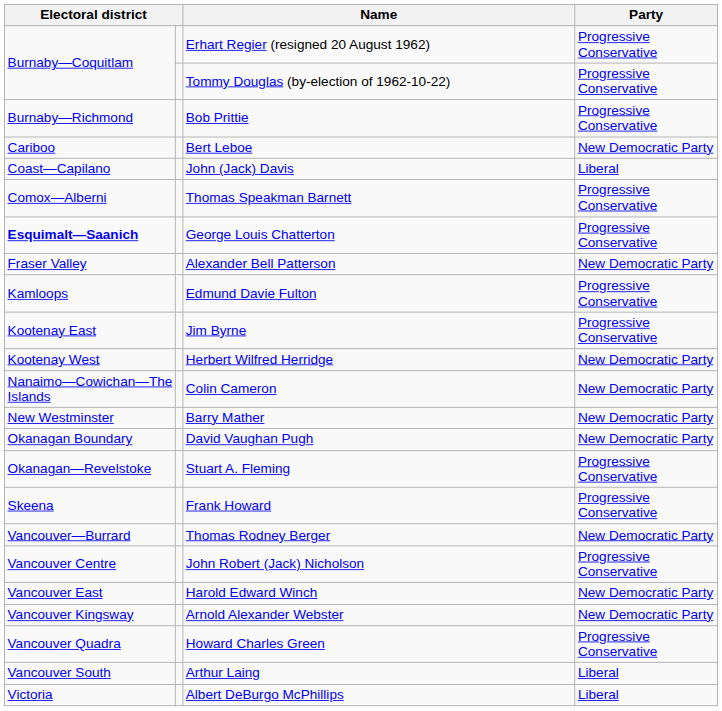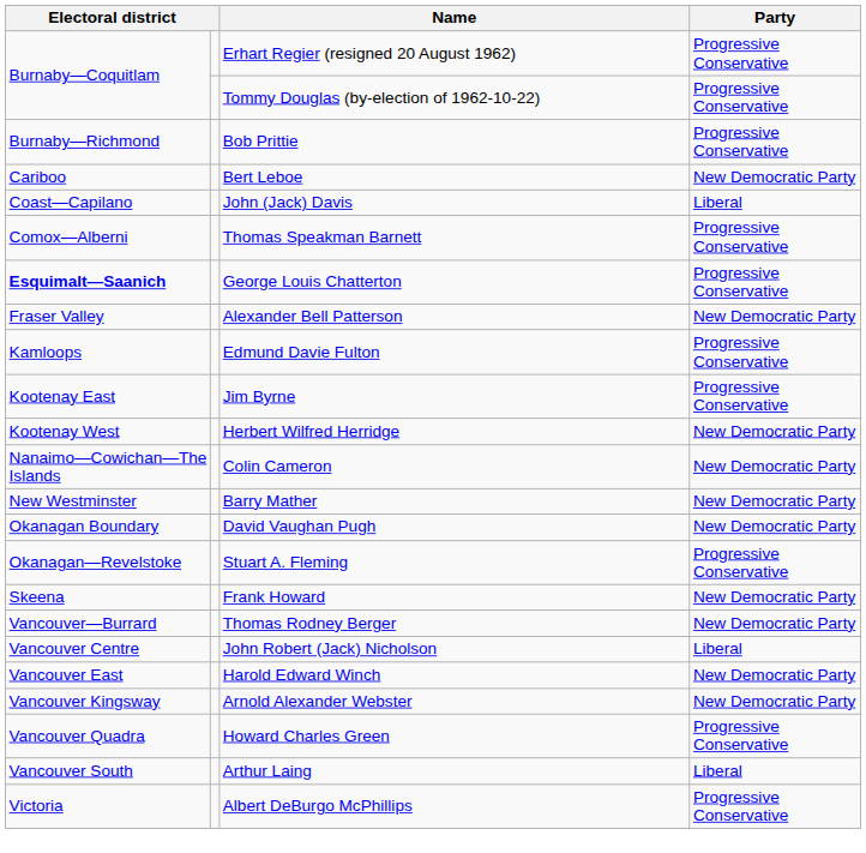 <table class="wikitable" width=95%>
 <tr>
 <th colspan=2 width=25%>Electoral district</th>
 <th>Name</th>
 <th width=20%>Party</th>
 </tr>
 <tr>
 <td width=24% rowspan=2><a href='#'>Burnaby—Coquitlam</a></td>
 <td></td>
 <td><a href='#'>Erhart Regier</a> (resigned 20 August 1962)</td>
 <td><a href='#'>Progressive Conservative</a></td>
 </tr>
 <tr>
 <td></td>
 <td><a href='#'>Tommy Douglas</a> (by-election of 1962-10-22)</td>
 <td><a href='#'>Progressive Conservative</a></td>
 </tr>
 <tr>
 <td><a href='#'>Burnaby—Richmond</a></td>
 <td></td>
 <td><a href='#'>Bob Prittie</a></td>
 <td><a href='#'>Progressive Conservative</a></td>
 </tr>
 <tr>
 <td><a href='#'>Cariboo</a></td>
 <td></td>
 <td><a href='#'>Bert Leboe</a></td>
 <td><a href='#'>New Democratic Party</a></td>
 </tr>
 <tr>
 <td><a href='#'>Coast—Capilano</a></td>
 <td></td>
 <td><a href='#'>John (Jack) Davis</a></td>
 <td><a href='#'>Liberal</a></td>
 </tr>
 <tr>
 <td><a href='#'>Comox—Alberni</a></td>
 <td></td>
 <td><a href='#'>Thomas Speakman Barnett</a></td>
 <td><a href='#'>Progressive Conservative</a></td>
 </tr>
 <tr>
 <td><strong><a href='#'>Esquimalt—Saanich</a></strong></td>
 <td></td>
 <td><a href='#'>George Louis Chatterton</a></td>
 <td><a href='#'>Progressive Conservative</a></td>
 </tr>
 <tr>
 <td><a href='#'>Fraser Valley</a></td>
 <td></td>
 <td><a href='#'>Alexander Bell Patterson</a></td>
 <td><a href='#'>New Democratic Party</a></td>
 </tr>
 <tr>
 <td><a href='#'>Kamloops</a></td>
 <td></td>
 <td><a href='#'>Edmund Davie Fulton</a></td>
 <td><a href='#'>Progressive Conservative</a></td>
 </tr>
 <tr>
 <td><a href='#'>Kootenay East</a></td>
 <td></td>
 <td><a href='#'>Jim Byrne</a></td>
 <td><a href='#'>Progressive Conservative</a></td>
 </tr>
 <tr>
 <td><a href='#'>Kootenay West</a></td>
 <td></td>
 <td><a href='#'>Herbert Wilfred Herridge</a></td>
 <td><a href='#'>New Democratic Party</a></td>
 </tr>
 <tr>
 <td><a href='#'>Nanaimo—Cowichan—The Islands</a></td>
 <td></td>
 <td><a href='#'>Colin Cameron</a></td>
 <td><a href='#'>New Democratic Party</a></td>
 </tr>
 <tr>
 <td><a href='#'>New Westminster</a></td>
 <td></td>
 <td><a href='#'>Barry Mather</a></td>
 <td><a href='#'>New Democratic Party</a></td>
 </tr>
 <tr>
 <td><a href='#'>Okanagan Boundary</a></td>
 <td></td>
 <td><a href='#'>David Vaughan Pugh</a></td>
 <td><a href='#'>New Democratic Party</a></td>
 </tr>
 <tr>
 <td><a href='#'>Okanagan—Revelstoke</a></td>
 <td></td>
 <td><a href='#'>Stuart A. Fleming</a></td>
 <td><a href='#'>Progressive Conservative</a></td>
 </tr>
 <tr>
 <td><a href='#'>Skeena</a></td>
 <td></td>
 <td><a href='#'>Frank Howard</a></td>
-<td><a href='#'>Progressive Conservative</a></td>
+<td><a href='#'>New Democratic Party</a></td>
 </tr>
 <tr>
 <td><a href='#'>Vancouver—Burrard</a></td>
 <td></td>
 <td><a href='#'>Thomas Rodney Berger</a></td>
 <td><a href='#'>New Democratic Party</a></td>
 </tr>
 <tr>
 <td><a href='#'>Vancouver Centre</a></td>
 <td></td>
 <td><a href='#'>John Robert (Jack) Nicholson</a></td>
-<td><a href='#'>Progressive Conservative</a></td>
+<td><a href='#'>Liberal</a></td>
 </tr>
 <tr>
 <td><a href='#'>Vancouver East</a></td>
 <td></td>
 <td><a href='#'>Harold Edward Winch</a></td>
 <td><a href='#'>New Democratic Party</a></td>
 </tr>
 <tr>
 <td><a href='#'>Vancouver Kingsway</a></td>
 <td></td>
 <td><a href='#'>Arnold Alexander Webster</a></td>
 <td><a href='#'>New Democratic Party</a></td>
 </tr>
 <tr>
 <td><a href='#'>Vancouver Quadra</a></td>
 <td></td>
 <td><a href='#'>Howard Charles Green</a></td>
 <td><a href='#'>Progressive Conservative</a></td>
 </tr>
 <tr>
 <td><a href='#'>Vancouver South</a></td>
 <td></td>
 <td><a href='#'>Arthur Laing</a></td>
 <td><a href='#'>Liberal</a></td>
 </tr>
 <tr>
 <td><a href='#'>Victoria</a></td>
 <td></td>
 <td><a href='#'>Albert DeBurgo McPhillips</a></td>
-<td><a href='#'>Liberal</a></td>
+<td><a href='#'>Progressive Conservative</a></td>
 </tr>
 </table>
